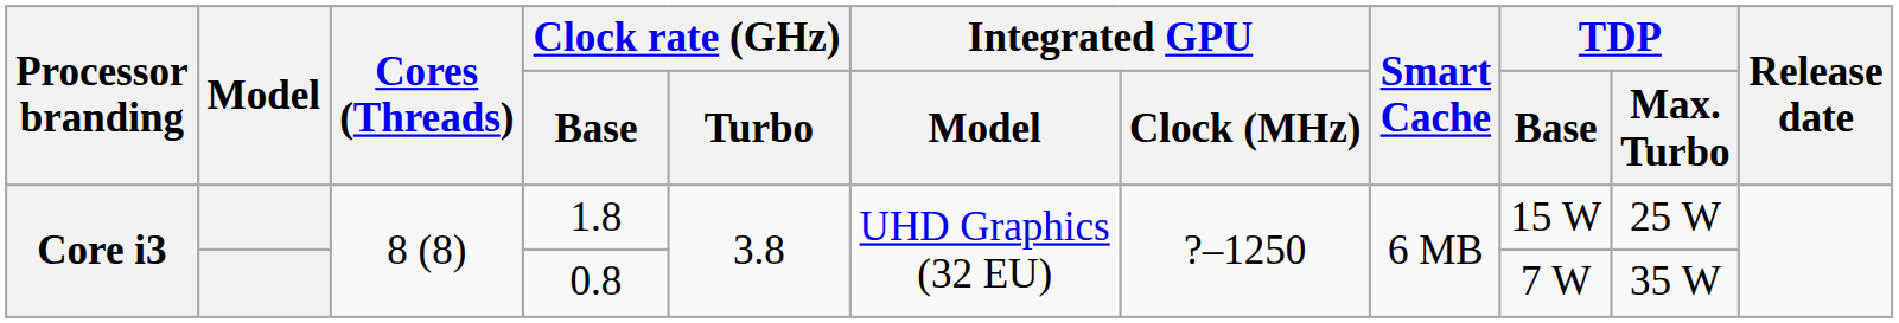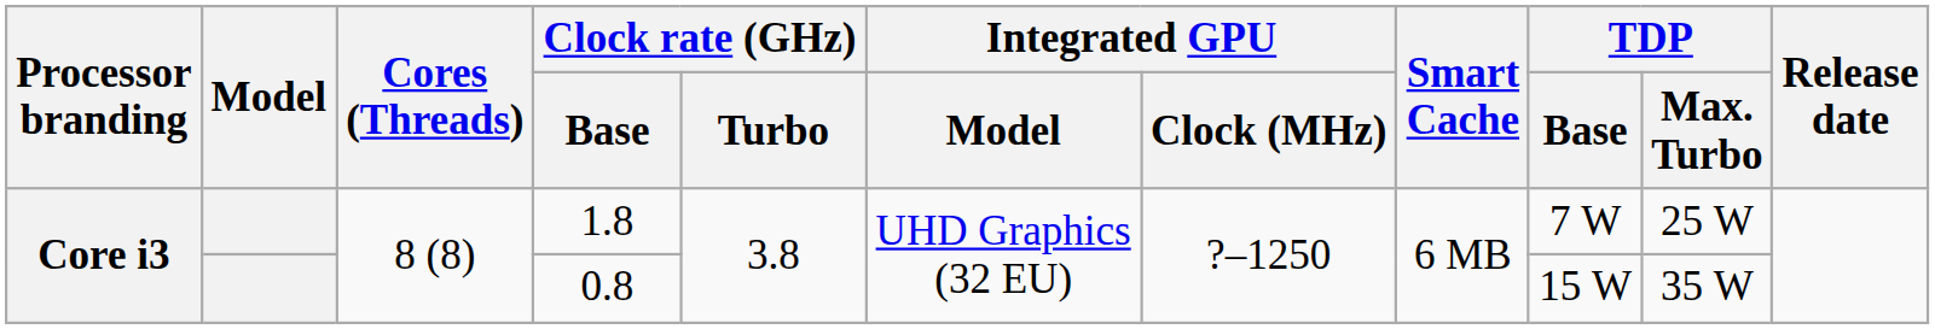 <table class="wikitable sortable nowrap" style="text-align: center;">
 <tr>
 <th class="unsortable" rowspan="2">Processor<br>branding</th>
 <th rowspan="2">Model</th>
 <th class="unsortable" rowspan="2"><a href='#'>Cores</a><br>(<a href='#'>Threads</a>)</th>
 <th colspan="2"><a href='#'>Clock rate</a> (GHz)</th>
 <th colspan="2">Integrated <a href='#'>GPU</a></th>
 <th class="unsortable" rowspan="2"><a href='#'>Smart<br>Cache</a></th>
 <th colspan="2"><a href='#'>TDP</a></th>
 <th rowspan="2">Release<br>date</th>
 </tr>
 <tr>
 <th class="unsortable">Base</th>
 <th class="unsortable">Turbo</th>
 <th class="unsortable">Model</th>
 <th class="unsortable">Clock (MHz)</th>
 <th>Base</th>
 <th class="unsortable">Max.<br>Turbo</th>
 </tr>
 <tr>
 <th rowspan=2>Core i3</th>
 <th style="text-align:left;" data-sort-value="sku2"></th>
 <td rowspan=2>8 (8)</td>
 <td>1.8</td>
 <td rowspan=2>3.8</td>
 <td rowspan=2><a href='#'>UHD Graphics</a><br>(32 EU)</td>
 <td rowspan=2>?–1250</td>
 <td rowspan=2>6 MB</td>
-<td>15 W</td>
+<td>7 W</td>
 <td>25 W</td>
 <td rowspan=2></td>
 </tr>
 <tr>
 <th style="text-align:left;" data-sort-value="sku1"></th>
 <td>0.8</td>
-<td>7 W</td>
+<td>15 W</td>
 <td>35 W</td>
 </tr>
 </table>
